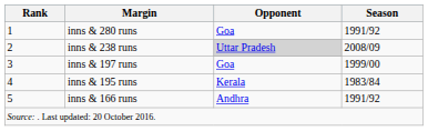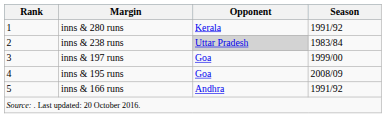 <table class="wikitable" width=70%>
 <tr bgcolor=#87cef>
 <th>Rank</th>
 <th>Margin</th>
 <th>Opponent</th>
 <th>Season</th>
 </tr>
 <tr>
 <td>1</td>
 <td>inns & 280 runs</td>
-<td><a href='#'>Goa</a></td>
+<td><a href='#'>Kerala</a></td>
 <td>1991/92</td>
 </tr>
 <tr>
 <td>2</td>
 <td>inns & 238 runs</td>
 <td style="background: lightgrey;"><a href='#'>Uttar Pradesh</a></td>
-<td>2008/09</td>
+<td>1983/84</td>
 </tr>
 <tr>
 <td>3</td>
 <td>inns & 197 runs</td>
 <td><a href='#'>Goa</a></td>
 <td>1999/00</td>
 </tr>
 <tr>
 <td>4</td>
 <td>inns & 195 runs</td>
-<td><a href='#'>Kerala</a></td>
-<td>1983/84</td>
+<td><a href='#'>Goa</a></td>
+<td>2008/09</td>
 </tr>
 <tr>
 <td>5</td>
 <td>inns & 166 runs</td>
 <td><a href='#'>Andhra</a></td>
 <td>1991/92</td>
 </tr>
 <tr>
 <td colspan=4><small><em>Source: </em>. Last updated: 20 October 2016.</small></td>
 </tr>
 </table>
